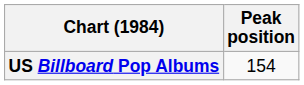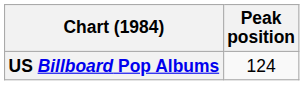 <table class="wikitable plainrowheaders">
 <tr>
 <th scope="col">Chart (1984)</th>
 <th scope="col">Peak<br>position</th>
 </tr>
 <tr>
 <th scope="row">US <a href='#'><em>Billboard</em> Pop Albums</a></th>
-<td style="text-align:center;">154</td>
+<td style="text-align:center;">124</td>
 </tr>
 </table>
